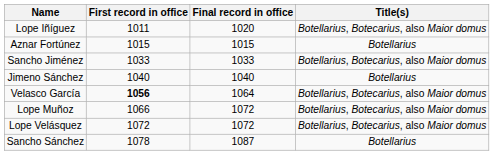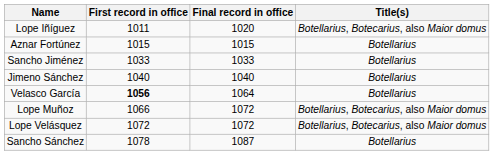 <table class="wikitable" style="text-align:center;">
 <tr>
 <th>Name</th>
 <th>First record in office</th>
 <th>Final record in office</th>
 <th>Title(s)</th>
 </tr>
 <tr>
 <td>Lope Iñíguez</td>
 <td>1011</td>
 <td>1020</td>
 <td><em>Botellarius</em>, <em>Botecarius</em>, also <em>Maior domus</em></td>
 </tr>
 <tr>
 <td>Aznar Fortúnez</td>
 <td>1015</td>
 <td>1015</td>
 <td><em>Botellarius</em></td>
 </tr>
 <tr>
 <td>Sancho Jiménez</td>
 <td>1033</td>
 <td>1033</td>
-<td><em>Botellarius</em>, <em>Botecarius</em>, also <em>Maior domus</em></td>
+<td><em>Botellarius</em></td>
 </tr>
 <tr>
 <td>Jimeno Sánchez</td>
 <td>1040</td>
 <td>1040</td>
 <td><em>Botellarius</em></td>
 </tr>
 <tr>
 <td>Velasco García</td>
 <td><strong>1056</strong></td>
 <td>1064</td>
-<td><em>Botellarius</em>, <em>Botecarius</em>, also <em>Maior domus</em></td>
+<td><em>Botellarius</em></td>
 </tr>
 <tr>
 <td>Lope Muñoz</td>
 <td>1066</td>
 <td>1072</td>
 <td><em>Botellarius</em>, <em>Botecarius</em>, also <em>Maior domus</em></td>
 </tr>
 <tr>
 <td>Lope Velásquez</td>
 <td>1072</td>
 <td>1072</td>
 <td><em>Botellarius</em>, <em>Botecarius</em>, also <em>Maior domus</em></td>
 </tr>
 <tr>
 <td>Sancho Sánchez</td>
 <td>1078</td>
 <td>1087</td>
 <td><em>Botellarius</em></td>
 </tr>
 </table>
